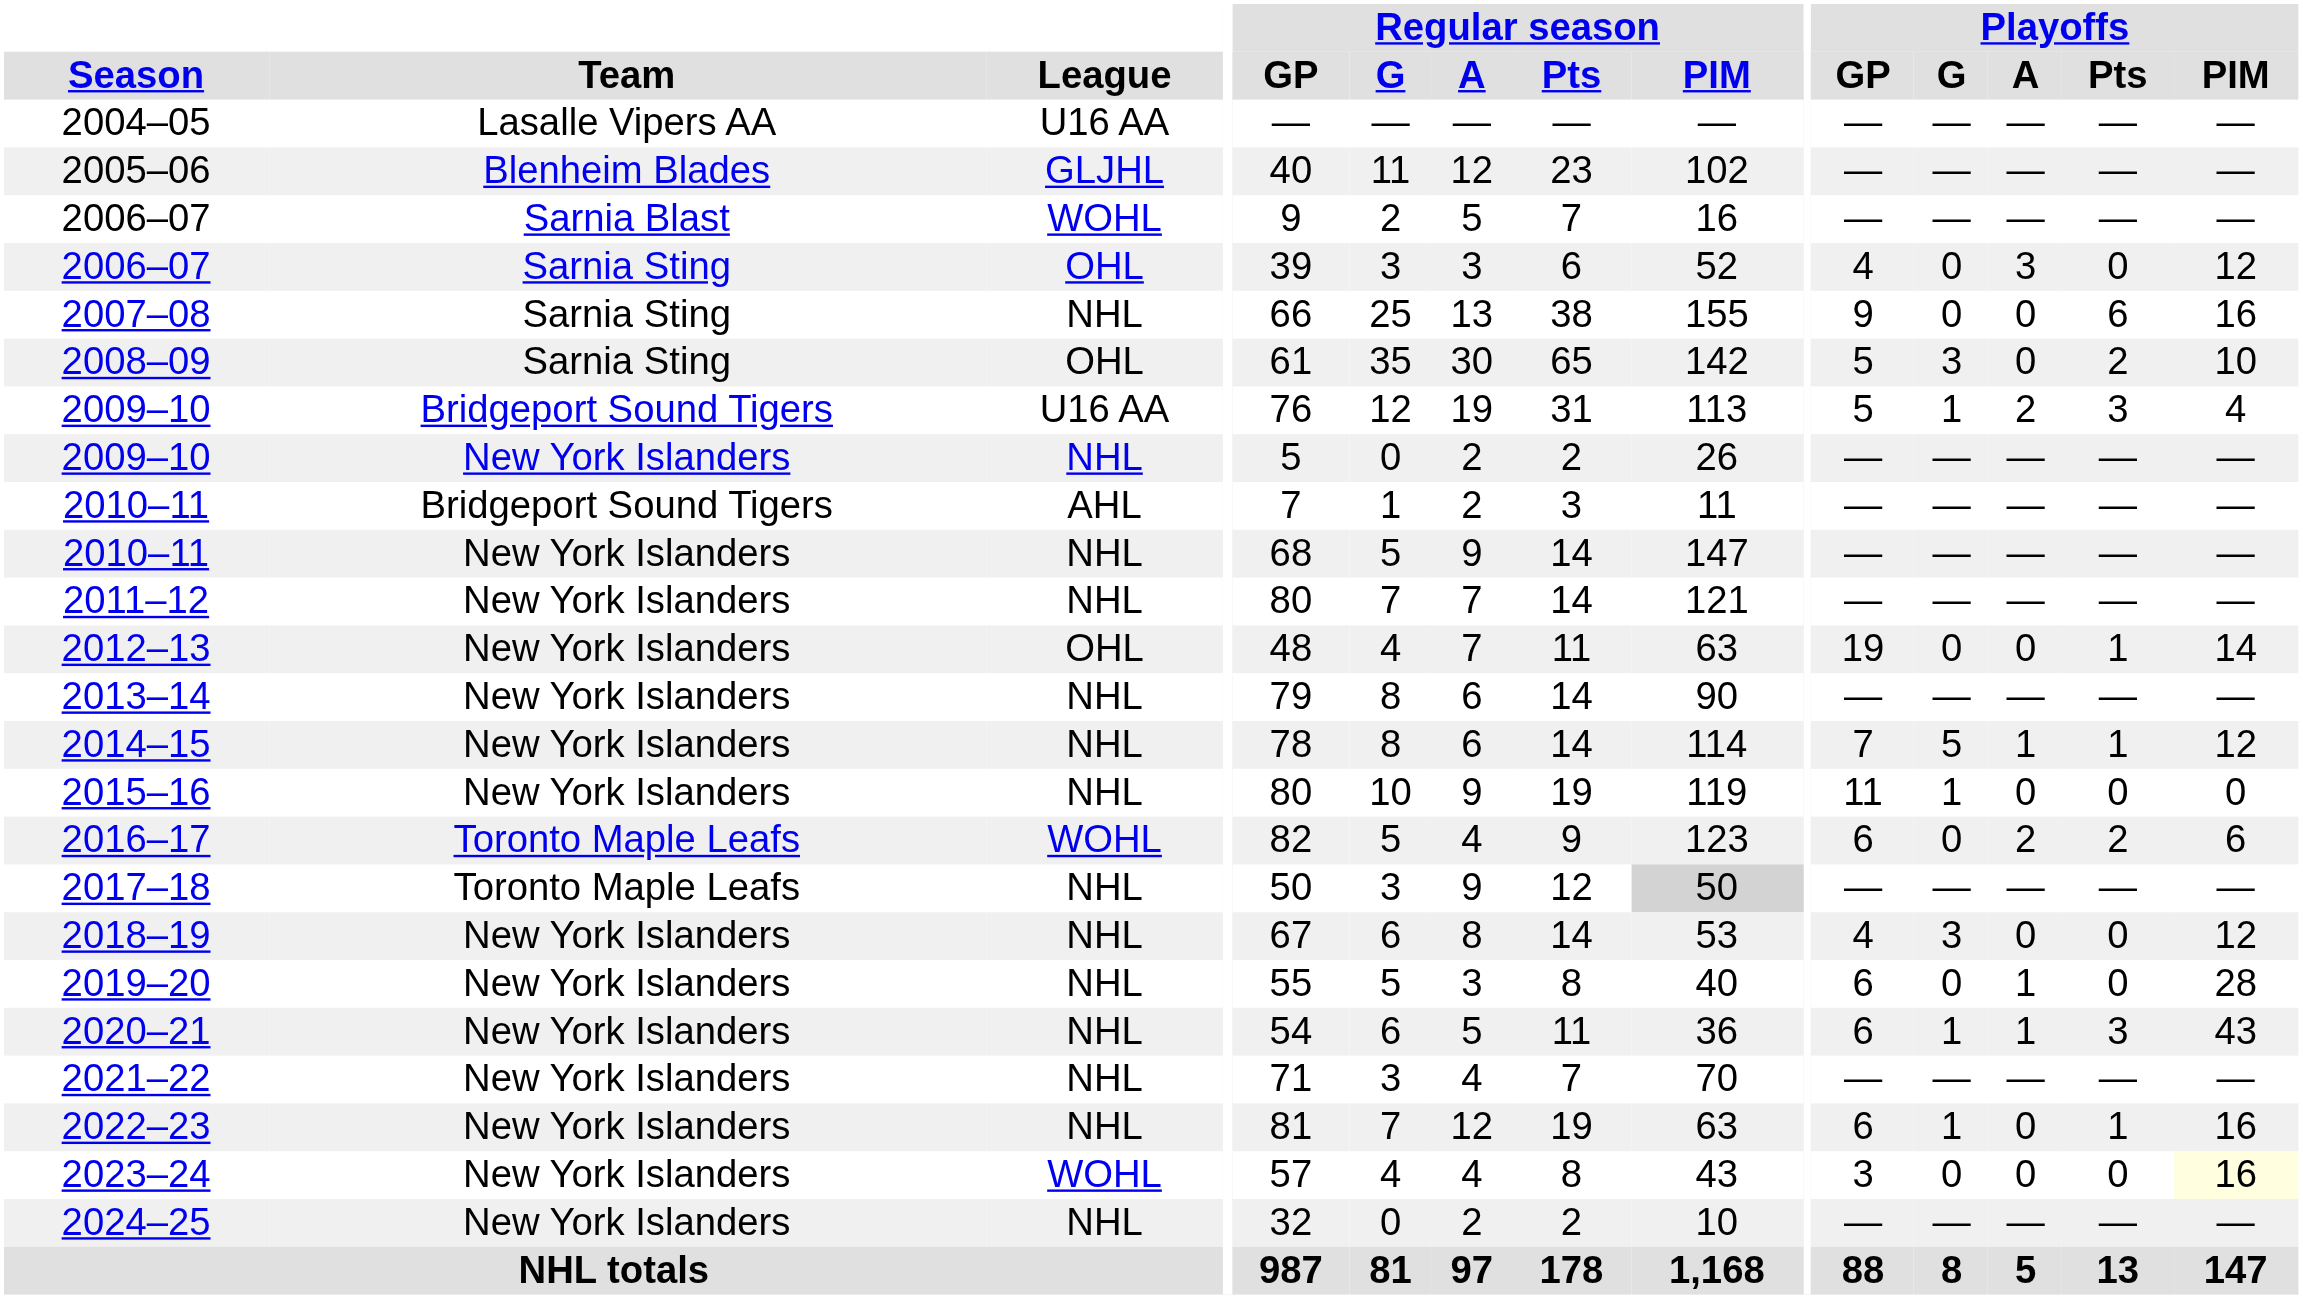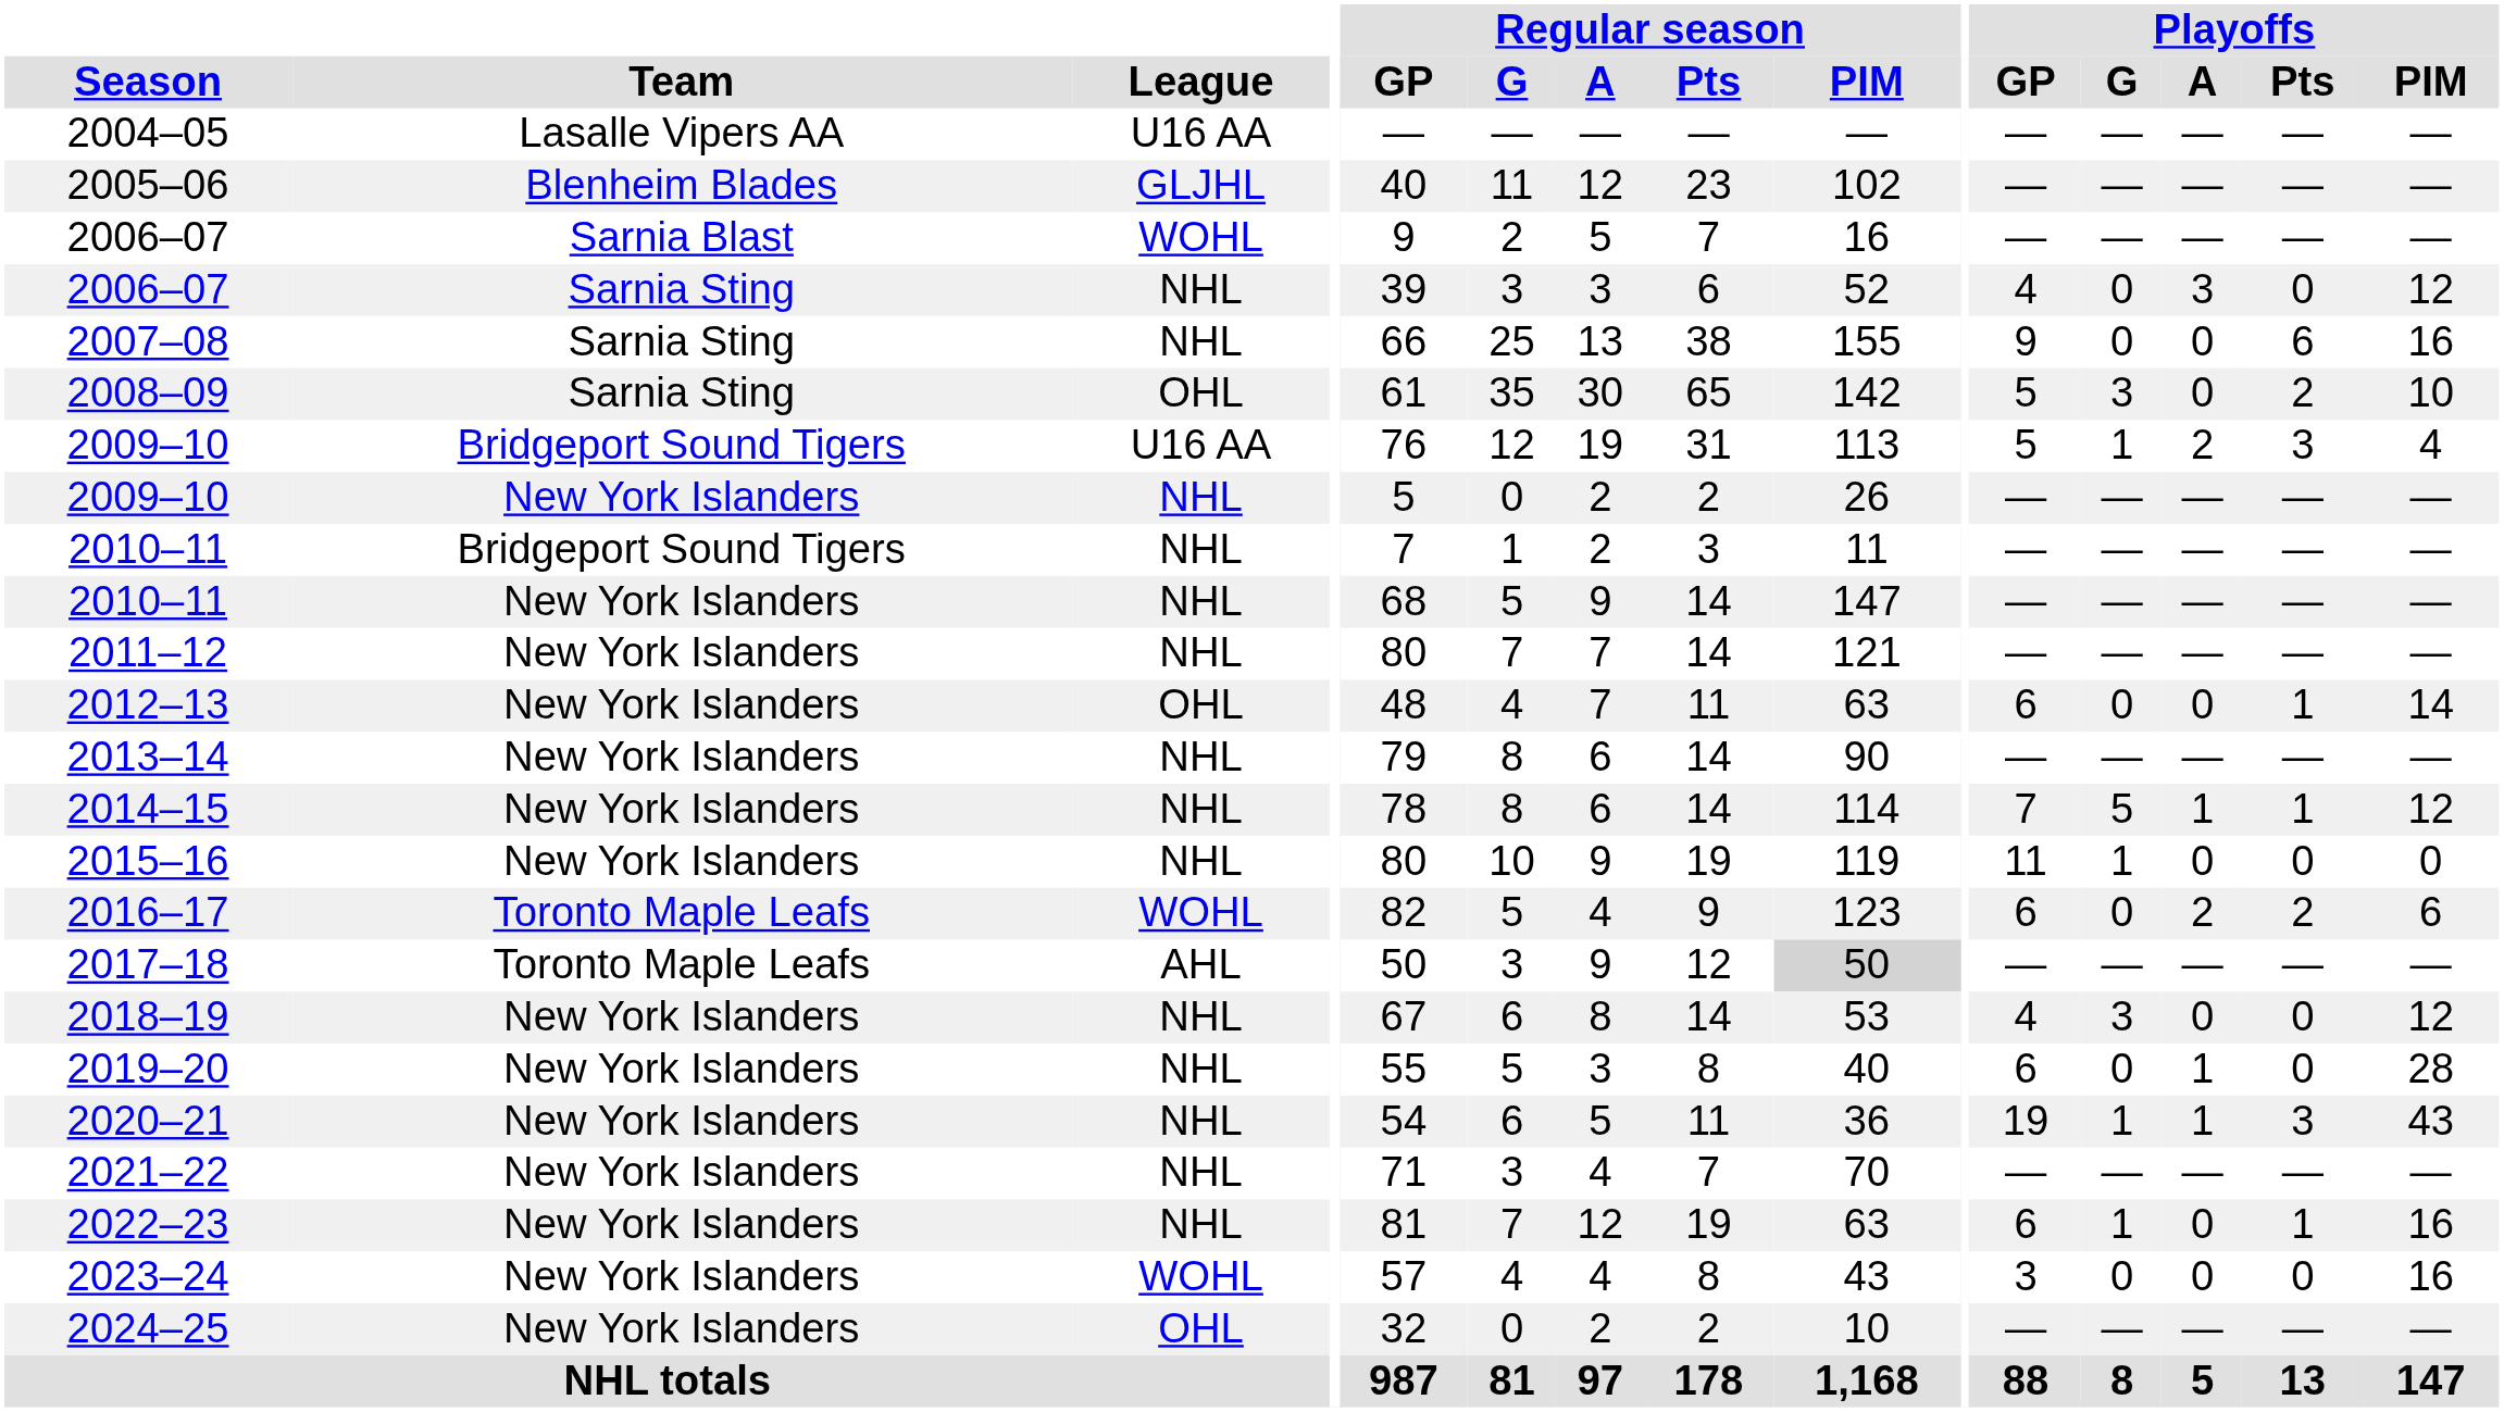 <table border="0" cellpadding="1" cellspacing="0" style="text-align:center; width:60em">
 <tr bgcolor="#e0e0e0">
 <th colspan="3" bgcolor="#ffffff"></th>
 <th rowspan="99" bgcolor="#ffffff"></th>
 <th colspan="5"><a href='#'>Regular season</a></th>
 <th rowspan="99" bgcolor="#ffffff"></th>
 <th colspan="5"><a href='#'>Playoffs</a></th>
 </tr>
 <tr bgcolor="#e0e0e0">
 <th><a href='#'>Season</a></th>
 <th>Team</th>
 <th>League</th>
 <th>GP</th>
 <th><a href='#'>G</a></th>
 <th><a href='#'>A</a></th>
 <th><a href='#'>Pts</a></th>
 <th><a href='#'>PIM</a></th>
 <th>GP</th>
 <th>G</th>
 <th>A</th>
 <th>Pts</th>
 <th>PIM</th>
 </tr>
 <tr>
 <td>2004–05</td>
 <td>Lasalle Vipers AA</td>
 <td>U16 AA</td>
 <td>—</td>
 <td>—</td>
 <td>—</td>
 <td>—</td>
 <td>—</td>
 <td>—</td>
 <td>—</td>
 <td>—</td>
 <td>—</td>
 <td>—</td>
 </tr>
 <tr bgcolor="#f0f0f0">
 <td>2005–06</td>
 <td><a href='#'>Blenheim Blades</a></td>
 <td><a href='#'>GLJHL</a></td>
 <td>40</td>
 <td>11</td>
 <td>12</td>
 <td>23</td>
 <td>102</td>
 <td>—</td>
 <td>—</td>
 <td>—</td>
 <td>—</td>
 <td>—</td>
 </tr>
 <tr>
 <td>2006–07</td>
 <td><a href='#'>Sarnia Blast</a></td>
 <td><a href='#'>WOHL</a></td>
 <td>9</td>
 <td>2</td>
 <td>5</td>
 <td>7</td>
 <td>16</td>
 <td>—</td>
 <td>—</td>
 <td>—</td>
 <td>—</td>
 <td>—</td>
 </tr>
 <tr bgcolor="#f0f0f0">
 <td><a href='#'>2006–07</a></td>
 <td><a href='#'>Sarnia Sting</a></td>
-<td><a href='#'>OHL</a></td>
+<td>NHL</td>
 <td>39</td>
 <td>3</td>
 <td>3</td>
 <td>6</td>
 <td>52</td>
 <td>4</td>
 <td>0</td>
 <td>3</td>
 <td>0</td>
 <td>12</td>
 </tr>
 <tr>
 <td><a href='#'>2007–08</a></td>
 <td>Sarnia Sting</td>
 <td>NHL</td>
 <td>66</td>
 <td>25</td>
 <td>13</td>
 <td>38</td>
 <td>155</td>
 <td>9</td>
 <td>0</td>
 <td>0</td>
 <td>6</td>
 <td>16</td>
 </tr>
 <tr bgcolor="#f0f0f0">
 <td><a href='#'>2008–09</a></td>
 <td>Sarnia Sting</td>
 <td>OHL</td>
 <td>61</td>
 <td>35</td>
 <td>30</td>
 <td>65</td>
 <td>142</td>
 <td>5</td>
 <td>3</td>
 <td>0</td>
 <td>2</td>
 <td>10</td>
 </tr>
 <tr>
 <td><a href='#'>2009–10</a></td>
 <td><a href='#'>Bridgeport Sound Tigers</a></td>
 <td>U16 AA</td>
 <td>76</td>
 <td>12</td>
 <td>19</td>
 <td>31</td>
 <td>113</td>
 <td>5</td>
 <td>1</td>
 <td>2</td>
 <td>3</td>
 <td>4</td>
 </tr>
 <tr bgcolor="#f0f0f0">
 <td><a href='#'>2009–10</a></td>
 <td><a href='#'>New York Islanders</a></td>
 <td><a href='#'>NHL</a></td>
 <td>5</td>
 <td>0</td>
 <td>2</td>
 <td>2</td>
 <td>26</td>
 <td>—</td>
 <td>—</td>
 <td>—</td>
 <td>—</td>
 <td>—</td>
 </tr>
 <tr>
 <td><a href='#'>2010–11</a></td>
 <td>Bridgeport Sound Tigers</td>
-<td>AHL</td>
+<td>NHL</td>
 <td>7</td>
 <td>1</td>
 <td>2</td>
 <td>3</td>
 <td>11</td>
 <td>—</td>
 <td>—</td>
 <td>—</td>
 <td>—</td>
 <td>—</td>
 </tr>
 <tr bgcolor="#f0f0f0">
 <td><a href='#'>2010–11</a></td>
 <td>New York Islanders</td>
 <td>NHL</td>
 <td>68</td>
 <td>5</td>
 <td>9</td>
 <td>14</td>
 <td>147</td>
 <td>—</td>
 <td>—</td>
 <td>—</td>
 <td>—</td>
 <td>—</td>
 </tr>
 <tr>
 <td><a href='#'>2011–12</a></td>
 <td>New York Islanders</td>
 <td>NHL</td>
 <td>80</td>
 <td>7</td>
 <td>7</td>
 <td>14</td>
 <td>121</td>
 <td>—</td>
 <td>—</td>
 <td>—</td>
 <td>—</td>
 <td>—</td>
 </tr>
 <tr bgcolor="#f0f0f0">
 <td><a href='#'>2012–13</a></td>
 <td>New York Islanders</td>
 <td>OHL</td>
 <td>48</td>
 <td>4</td>
 <td>7</td>
 <td>11</td>
 <td>63</td>
-<td>19</td>
+<td>6</td>
 <td>0</td>
 <td>0</td>
 <td>1</td>
 <td>14</td>
 </tr>
 <tr>
 <td><a href='#'>2013–14</a></td>
 <td>New York Islanders</td>
 <td>NHL</td>
 <td>79</td>
 <td>8</td>
 <td>6</td>
 <td>14</td>
 <td>90</td>
 <td>—</td>
 <td>—</td>
 <td>—</td>
 <td>—</td>
 <td>—</td>
 </tr>
 <tr bgcolor="#f0f0f0">
 <td><a href='#'>2014–15</a></td>
 <td>New York Islanders</td>
 <td>NHL</td>
 <td>78</td>
 <td>8</td>
 <td>6</td>
 <td>14</td>
 <td>114</td>
 <td>7</td>
 <td>5</td>
 <td>1</td>
 <td>1</td>
 <td>12</td>
 </tr>
 <tr>
 <td><a href='#'>2015–16</a></td>
 <td>New York Islanders</td>
 <td>NHL</td>
 <td>80</td>
 <td>10</td>
 <td>9</td>
 <td>19</td>
 <td>119</td>
 <td>11</td>
 <td>1</td>
 <td>0</td>
 <td>0</td>
 <td>0</td>
 </tr>
 <tr bgcolor="#f0f0f0">
 <td><a href='#'>2016–17</a></td>
 <td><a href='#'>Toronto Maple Leafs</a></td>
 <td><a href='#'>WOHL</a></td>
 <td>82</td>
 <td>5</td>
 <td>4</td>
 <td>9</td>
 <td>123</td>
 <td>6</td>
 <td>0</td>
 <td>2</td>
 <td>2</td>
 <td>6</td>
 </tr>
 <tr>
 <td><a href='#'>2017–18</a></td>
 <td>Toronto Maple Leafs</td>
-<td>NHL</td>
+<td>AHL</td>
 <td>50</td>
 <td>3</td>
 <td>9</td>
 <td>12</td>
 <td style="background: lightgrey;">50</td>
 <td>—</td>
 <td>—</td>
 <td>—</td>
 <td>—</td>
 <td>—</td>
 </tr>
 <tr bgcolor="#f0f0f0">
 <td><a href='#'>2018–19</a></td>
 <td>New York Islanders</td>
 <td>NHL</td>
 <td>67</td>
 <td>6</td>
 <td>8</td>
 <td>14</td>
 <td>53</td>
 <td>4</td>
 <td>3</td>
 <td>0</td>
 <td>0</td>
 <td>12</td>
 </tr>
 <tr>
 <td><a href='#'>2019–20</a></td>
 <td>New York Islanders</td>
 <td>NHL</td>
 <td>55</td>
 <td>5</td>
 <td>3</td>
 <td>8</td>
 <td>40</td>
 <td>6</td>
 <td>0</td>
 <td>1</td>
 <td>0</td>
 <td>28</td>
 </tr>
 <tr bgcolor="#f0f0f0">
 <td><a href='#'>2020–21</a></td>
 <td>New York Islanders</td>
 <td>NHL</td>
 <td>54</td>
 <td>6</td>
 <td>5</td>
 <td>11</td>
 <td>36</td>
-<td>6</td>
+<td>19</td>
 <td>1</td>
 <td>1</td>
 <td>3</td>
 <td>43</td>
 </tr>
 <tr>
 <td><a href='#'>2021–22</a></td>
 <td>New York Islanders</td>
 <td>NHL</td>
 <td>71</td>
 <td>3</td>
 <td>4</td>
 <td>7</td>
 <td>70</td>
 <td>—</td>
 <td>—</td>
 <td>—</td>
 <td>—</td>
 <td>—</td>
 </tr>
 <tr bgcolor="#f0f0f0">
 <td><a href='#'>2022–23</a></td>
 <td>New York Islanders</td>
 <td>NHL</td>
 <td>81</td>
 <td>7</td>
 <td>12</td>
 <td>19</td>
 <td>63</td>
 <td>6</td>
 <td>1</td>
 <td>0</td>
 <td>1</td>
 <td>16</td>
 </tr>
 <tr>
 <td><a href='#'>2023–24</a></td>
 <td>New York Islanders</td>
 <td><a href='#'>WOHL</a></td>
 <td>57</td>
 <td>4</td>
 <td>4</td>
 <td>8</td>
 <td>43</td>
 <td>3</td>
 <td>0</td>
 <td>0</td>
 <td>0</td>
-<td style="background: lightyellow;">16</td>
+<td>16</td>
 </tr>
 <tr bgcolor="#f0f0f0">
 <td><a href='#'>2024–25</a></td>
 <td>New York Islanders</td>
-<td>NHL</td>
+<td><a href='#'>OHL</a></td>
 <td>32</td>
 <td>0</td>
 <td>2</td>
 <td>2</td>
 <td>10</td>
 <td>—</td>
 <td>—</td>
 <td>—</td>
 <td>—</td>
 <td>—</td>
 </tr>
 <tr bgcolor="#e0e0e0">
 <th colspan="3">NHL totals</th>
 <th>987</th>
 <th>81</th>
 <th>97</th>
 <th>178</th>
 <th>1,168</th>
 <th>88</th>
 <th>8</th>
 <th>5</th>
 <th>13</th>
 <th>147</th>
 </tr>
 </table>
